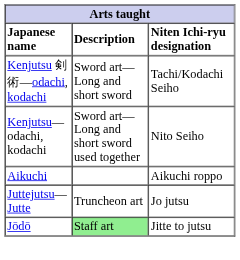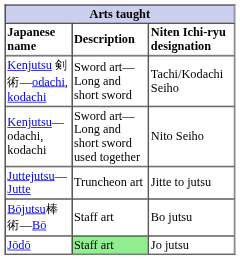 <table border="1" cellpadding="2" width="300" cellpadding="2" cellspacing="0" style="float:right;clear:right;">
 <tr>
 <th colspan="3" bgcolor="#CCCEEE">Arts taught</th>
 </tr>
 <tr>
 <td width="150"><strong>Japanese name</strong></td>
 <td width="150"><strong>Description</strong></td>
 <td width="150"><strong>Niten Ichi-ryu designation</strong></td>
 </tr>
 <tr>
 <td width="150"><a href='#'>Kenjutsu</a> 剣術—<a href='#'>odachi</a>, <a href='#'>kodachi</a></td>
 <td width="150">Sword art—Long and short sword</td>
 <td width="150">Tachi/Kodachi Seiho</td>
 </tr>
 <tr>
 <td width="150"><a href='#'>Kenjutsu</a>—odachi, kodachi</td>
 <td width="150">Sword art—Long and short sword used together</td>
 <td width="150">Nito Seiho</td>
 </tr>
 <tr>
-<td width="150"><a href='#'>Aikuchi</a></td>
-<td width="150"></td>
-<td width="150">Aikuchi roppo</td>
+<td width="150"><a href='#'>Juttejutsu</a>—<a href='#'>Jutte</a></td>
+<td width="150">Truncheon art</td>
+<td width="150">Jitte to jutsu</td>
 </tr>
 <tr>
-<td width="150"><a href='#'>Juttejutsu</a>—<a href='#'>Jutte</a></td>
-<td width="150">Truncheon art</td>
-<td>Jo jutsu</td>
+<td width="150"><a href='#'>Bōjutsu</a>棒術—<a href='#'>Bō</a></td>
+<td width="150">Staff art</td>
+<td width="150">Bo jutsu</td>
 </tr>
 <tr>
 <td><a href='#'>Jōdō</a></td>
 <td style="background: lightgreen;">Staff art</td>
-<td width="150">Jitte to jutsu</td>
+<td>Jo jutsu</td>
 </tr>
 </table>
